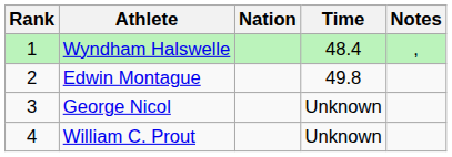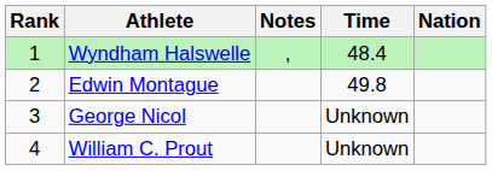 <table class="wikitable sortable" style="text-align:center">
 <tr>
 <th>Rank</th>
 <th>Athlete</th>
+<th>Notes</th>
+<th>Time</th>
 <th>Nation</th>
-<th>Time</th>
-<th>Notes</th>
 </tr>
 <tr bgcolor=bbf3bb>
 <td>1</td>
 <td align=left data-sort-value="Halswelle, Wyndham"><a href='#'>Wyndham Halswelle</a></td>
+<td>, </td>
+<td>48.4</td>
 <td align=left></td>
-<td>48.4</td>
-<td>, </td>
 </tr>
 <tr>
 <td>2</td>
 <td align=left data-sort-value="Montague, Edwin"><a href='#'>Edwin Montague</a></td>
+<td></td>
+<td>49.8</td>
 <td align=left></td>
-<td>49.8</td>
-<td></td>
 </tr>
 <tr>
 <td>3</td>
 <td align=left data-sort-value="Nicol, George"><a href='#'>George Nicol</a></td>
+<td></td>
+<td>Unknown</td>
 <td align=left></td>
-<td>Unknown</td>
-<td></td>
 </tr>
 <tr>
 <td>4</td>
 <td align=left data-sort-value="Prout, William C."><a href='#'>William C. Prout</a></td>
+<td></td>
+<td>Unknown</td>
 <td align=left></td>
-<td>Unknown</td>
-<td></td>
 </tr>
 </table>
